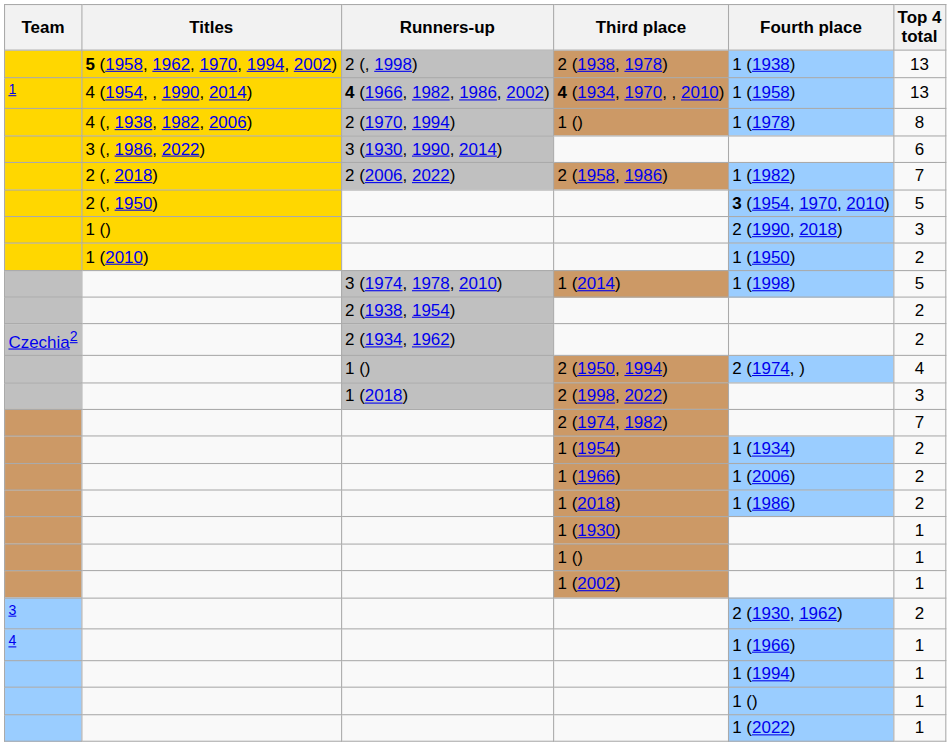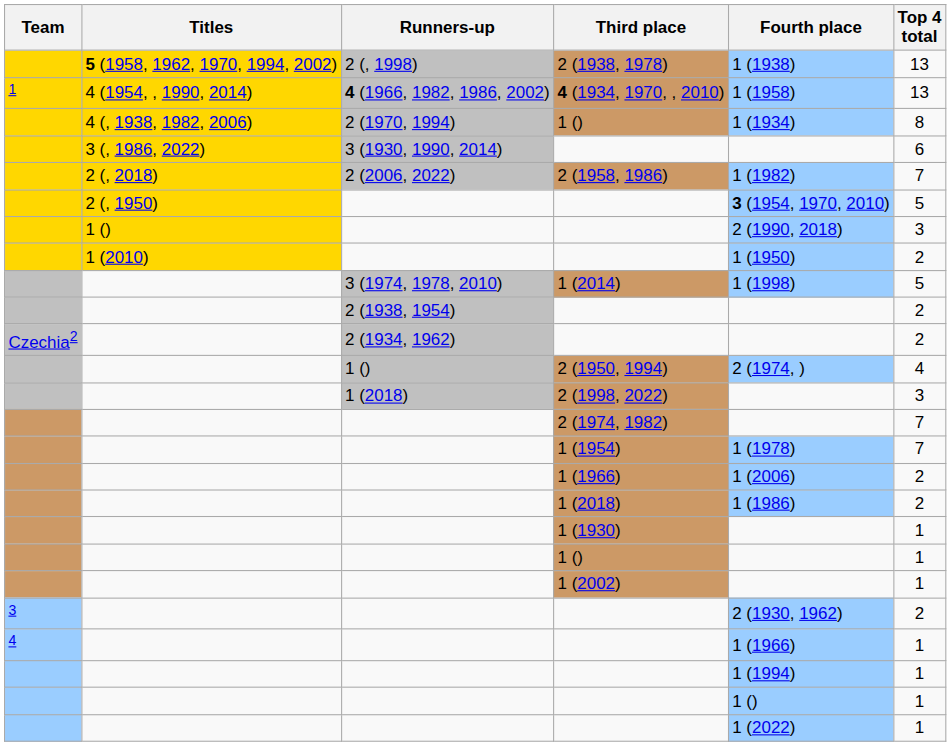 <table class="wikitable sortable">
 <tr>
 <th>Team</th>
 <th>Titles</th>
 <th>Runners-up</th>
 <th>Third place</th>
 <th>Fourth place</th>
 <th data-sort-type="number">Top 4 <br>total</th>
 </tr>
 <tr>
 <td style="background:gold"></td>
 <td style="background:gold"><strong>5</strong> (<a href='#'>1958</a>, <a href='#'>1962</a>, <a href='#'>1970</a>, <a href='#'>1994</a>, <a href='#'>2002</a>)</td>
 <td style="background:#C0C0C0">2 (, <a href='#'>1998</a>)</td>
 <td style="background:#cc9966">2 (<a href='#'>1938</a>, <a href='#'>1978</a>)</td>
 <td style="background:#9acdff">1 (<a href='#'>1938</a>)</td>
 <td align=center>13</td>
 </tr>
 <tr>
 <td style="background:gold"><sup><a href='#'>1</a></sup></td>
 <td style="background:gold">4 (<a href='#'>1954</a>, , <a href='#'>1990</a>, <a href='#'>2014</a>)</td>
 <td style="background:#C0C0C0"><strong>4</strong> (<a href='#'>1966</a>, <a href='#'>1982</a>, <a href='#'>1986</a>, <a href='#'>2002</a>)</td>
 <td style="background:#cc9966"><strong>4</strong> (<a href='#'>1934</a>, <a href='#'>1970</a>, , <a href='#'>2010</a>)</td>
 <td style="background:#9acdff">1 (<a href='#'>1958</a>)</td>
 <td align=center>13</td>
 </tr>
 <tr>
 <td style="background:gold"></td>
 <td style="background:gold">4 (, <a href='#'>1938</a>, <a href='#'>1982</a>, <a href='#'>2006</a>)</td>
 <td style="background:#C0C0C0">2 (<a href='#'>1970</a>, <a href='#'>1994</a>)</td>
 <td style="background:#cc9966">1 ()</td>
-<td style="background:#9acdff">1 (<a href='#'>1978</a>)</td>
+<td style="background:#9acdff">1 (<a href='#'>1934</a>)</td>
 <td align=center>8</td>
 </tr>
 <tr>
 <td style="background:gold"></td>
 <td style="background:gold">3 (, <a href='#'>1986</a>, <a href='#'>2022</a>)</td>
 <td style="background:#C0C0C0">3 (<a href='#'>1930</a>, <a href='#'>1990</a>, <a href='#'>2014</a>)</td>
 <td></td>
 <td></td>
 <td align=center>6</td>
 </tr>
 <tr>
 <td style="background:gold"></td>
 <td style="background:gold">2 (, <a href='#'>2018</a>)</td>
 <td style="background:#C0C0C0">2 (<a href='#'>2006</a>, <a href='#'>2022</a>)</td>
 <td style="background:#cc9966">2 (<a href='#'>1958</a>, <a href='#'>1986</a>)</td>
 <td style="background:#9acdff">1 (<a href='#'>1982</a>)</td>
 <td align=center>7</td>
 </tr>
 <tr>
 <td style="background:gold"></td>
 <td style="background:gold">2 (, <a href='#'>1950</a>)</td>
 <td></td>
 <td></td>
 <td style="background:#9acdff"><strong>3</strong> (<a href='#'>1954</a>, <a href='#'>1970</a>, <a href='#'>2010</a>)</td>
 <td align=center>5</td>
 </tr>
 <tr>
 <td style="background:gold"></td>
 <td style="background:gold">1 ()</td>
 <td></td>
 <td></td>
 <td style="background:#9acdff">2 (<a href='#'>1990</a>, <a href='#'>2018</a>)</td>
 <td align=center>3</td>
 </tr>
 <tr>
 <td style="background:gold"></td>
 <td style="background:gold">1 (<a href='#'>2010</a>)</td>
 <td></td>
 <td></td>
 <td style="background:#9acdff">1 (<a href='#'>1950</a>)</td>
 <td align=center>2</td>
 </tr>
 <tr>
 <td style="background:#C0C0C0"></td>
 <td></td>
 <td style="background:#C0C0C0">3 (<a href='#'>1974</a>, <a href='#'>1978</a>, <a href='#'>2010</a>)</td>
 <td style="background:#cc9966">1 (<a href='#'>2014</a>)</td>
 <td style="background:#9acdff">1 (<a href='#'>1998</a>)</td>
 <td align=center>5</td>
 </tr>
 <tr>
 <td style="background:#C0C0C0"></td>
 <td></td>
 <td style="background:#C0C0C0">2 (<a href='#'>1938</a>, <a href='#'>1954</a>)</td>
 <td></td>
 <td></td>
 <td align=center>2</td>
 </tr>
 <tr>
 <td style="background:#C0C0C0"> <a href='#'>Czechia</a><sup><a href='#'>2</a></sup></td>
 <td></td>
 <td style="background:#C0C0C0">2 (<a href='#'>1934</a>, <a href='#'>1962</a>)</td>
 <td></td>
 <td></td>
 <td align=center>2</td>
 </tr>
 <tr>
 <td style="background:#C0C0C0"></td>
 <td></td>
 <td style="background:#C0C0C0">1 ()</td>
 <td style="background:#cc9966">2 (<a href='#'>1950</a>, <a href='#'>1994</a>)</td>
 <td style="background:#9acdff">2 (<a href='#'>1974</a>, )</td>
 <td align=center>4</td>
 </tr>
 <tr>
 <td style="background:#C0C0C0"></td>
 <td></td>
 <td style="background:#C0C0C0">1 (<a href='#'>2018</a>)</td>
 <td style="background:#cc9966">2 (<a href='#'>1998</a>, <a href='#'>2022</a>)</td>
 <td></td>
 <td align=center>3</td>
 </tr>
 <tr>
 <td style="background:#cc9966"></td>
 <td></td>
 <td></td>
 <td style="background:#cc9966">2 (<a href='#'>1974</a>, <a href='#'>1982</a>)</td>
 <td></td>
 <td align=center>7</td>
 </tr>
 <tr>
 <td style="background:#cc9966"></td>
 <td></td>
 <td></td>
 <td style="background:#cc9966">1 (<a href='#'>1954</a>)</td>
-<td style="background:#9acdff">1 (<a href='#'>1934</a>)</td>
-<td align=center>2</td>
+<td style="background:#9acdff">1 (<a href='#'>1978</a>)</td>
+<td align=center>7</td>
 </tr>
 <tr>
 <td style="background:#cc9966"></td>
 <td></td>
 <td></td>
 <td style="background:#cc9966">1 (<a href='#'>1966</a>)</td>
 <td style="background:#9acdff">1 (<a href='#'>2006</a>)</td>
 <td align=center>2</td>
 </tr>
 <tr>
 <td style="background:#cc9966"></td>
 <td></td>
 <td></td>
 <td style="background:#cc9966">1 (<a href='#'>2018</a>)</td>
 <td style="background:#9acdff">1 (<a href='#'>1986</a>)</td>
 <td align=center>2</td>
 </tr>
 <tr>
 <td style="background:#cc9966"></td>
 <td></td>
 <td></td>
 <td style="background:#cc9966">1 (<a href='#'>1930</a>)</td>
 <td></td>
 <td align=center>1</td>
 </tr>
 <tr>
 <td style="background:#cc9966"></td>
 <td></td>
 <td></td>
 <td style="background:#cc9966">1 ()</td>
 <td></td>
 <td align=center>1</td>
 </tr>
 <tr>
 <td style="background:#cc9966"></td>
 <td></td>
 <td></td>
 <td style="background:#cc9966">1 (<a href='#'>2002</a>)</td>
 <td></td>
 <td align=center>1</td>
 </tr>
 <tr>
 <td style="background:#9acdff"><sup><a href='#'>3</a></sup></td>
 <td></td>
 <td></td>
 <td></td>
 <td style="background:#9acdff">2 (<a href='#'>1930</a>, <a href='#'>1962</a>)</td>
 <td align=center>2</td>
 </tr>
 <tr>
 <td style="background:#9acdff"><sup><a href='#'>4</a></sup></td>
 <td></td>
 <td></td>
 <td></td>
 <td style="background:#9acdff">1 (<a href='#'>1966</a>)</td>
 <td align=center>1</td>
 </tr>
 <tr>
 <td style="background:#9acdff"></td>
 <td></td>
 <td></td>
 <td></td>
 <td style="background:#9acdff">1 (<a href='#'>1994</a>)</td>
 <td align=center>1</td>
 </tr>
 <tr>
 <td style="background:#9acdff"></td>
 <td></td>
 <td></td>
 <td></td>
 <td style="background:#9acdff">1 ()</td>
 <td align=center>1</td>
 </tr>
 <tr>
 <td style="background:#9acdff"></td>
 <td></td>
 <td></td>
 <td></td>
 <td style="background:#9acdff">1 (<a href='#'>2022</a>)</td>
 <td align=center>1</td>
 </tr>
 </table>
